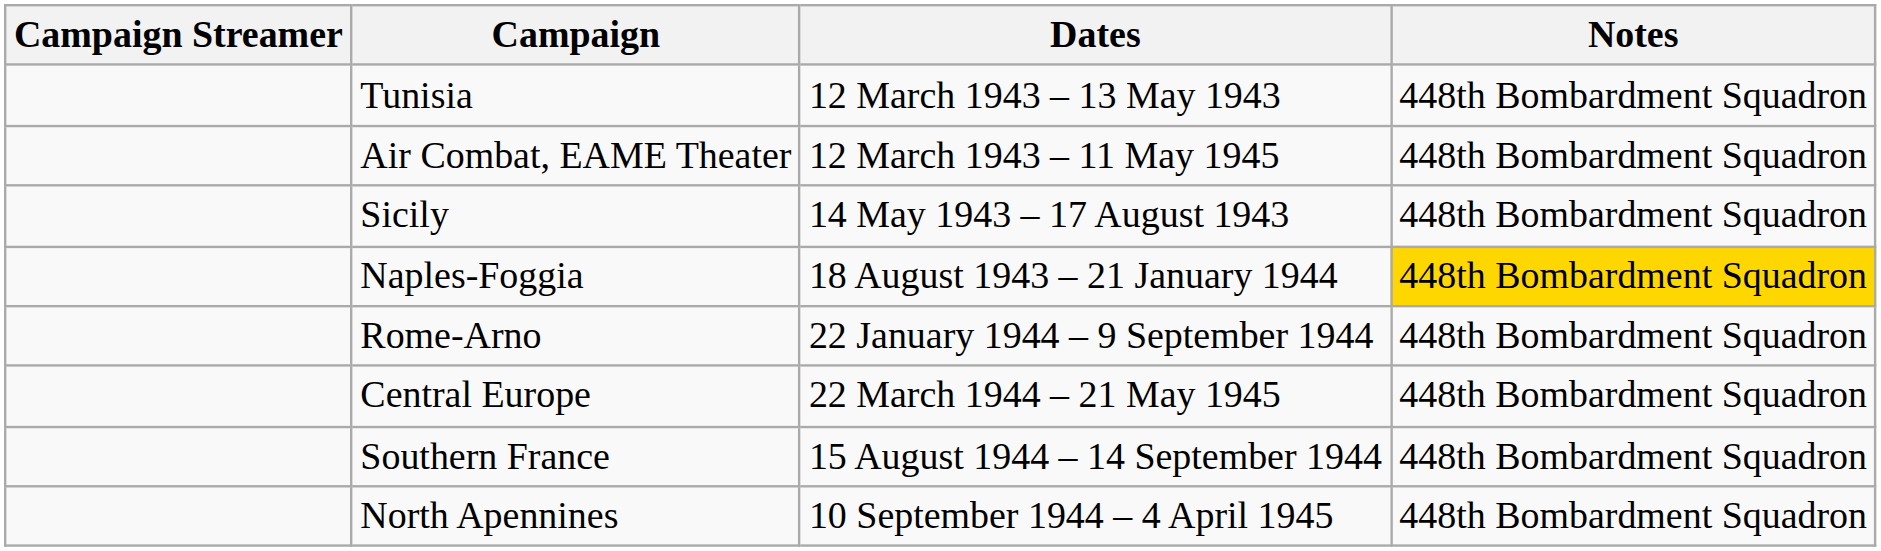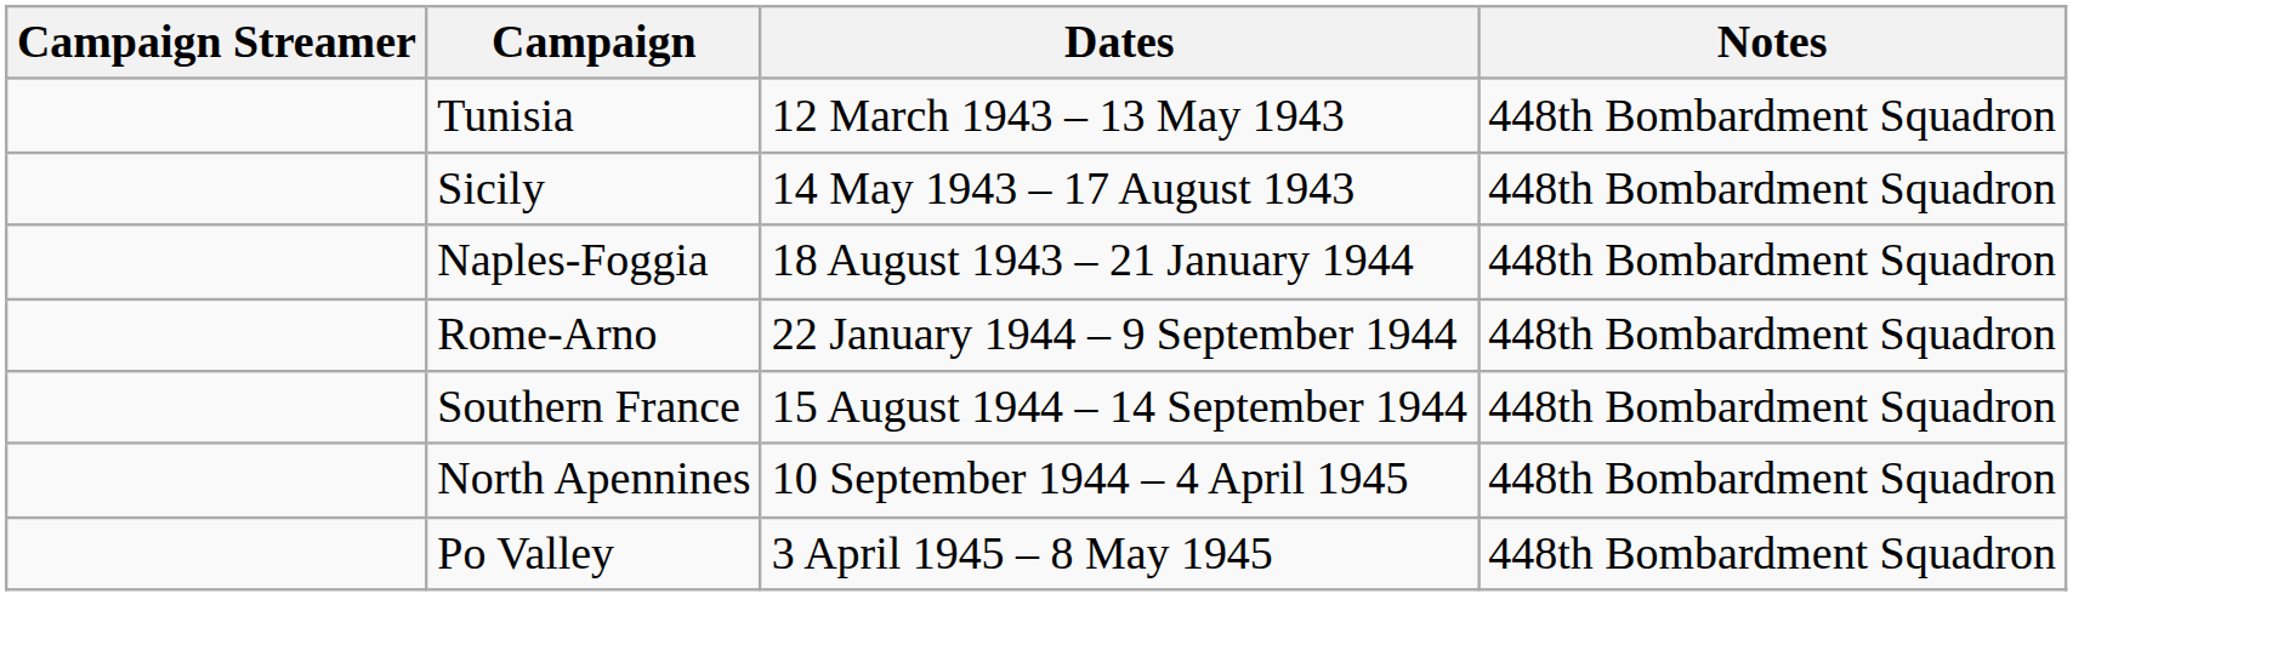 <table class="wikitable">
 <tr style="background:#efefef;">
 <th>Campaign Streamer</th>
 <th>Campaign</th>
 <th>Dates</th>
 <th>Notes</th>
 </tr>
 <tr>
 <td></td>
 <td>Tunisia</td>
 <td>12 March 1943 – 13 May 1943</td>
 <td>448th Bombardment Squadron</td>
 </tr>
 <tr>
 <td></td>
-<td>Air Combat, EAME Theater</td>
-<td>12 March 1943 – 11 May 1945</td>
-<td>448th Bombardment Squadron</td>
-</tr>
-<tr>
-<td></td>
 <td>Sicily</td>
 <td>14 May 1943 – 17 August 1943</td>
 <td>448th Bombardment Squadron</td>
 </tr>
 <tr>
 <td></td>
 <td>Naples-Foggia</td>
 <td>18 August 1943 – 21 January 1944</td>
-<td style="background: gold;">448th Bombardment Squadron</td>
+<td>448th Bombardment Squadron</td>
 </tr>
 <tr>
 <td></td>
 <td>Rome-Arno</td>
 <td>22 January 1944 – 9 September 1944</td>
-<td>448th Bombardment Squadron</td>
-</tr>
-<tr>
-<td></td>
-<td>Central Europe</td>
-<td>22 March 1944 – 21 May 1945</td>
 <td>448th Bombardment Squadron</td>
 </tr>
 <tr>
 <td></td>
 <td>Southern France</td>
 <td>15 August 1944 – 14 September 1944</td>
 <td>448th Bombardment Squadron</td>
 </tr>
 <tr>
 <td></td>
 <td>North Apennines</td>
 <td>10 September 1944 – 4 April 1945</td>
 <td>448th Bombardment Squadron</td>
 </tr>
+<tr>
+<td></td>
+<td>Po Valley</td>
+<td>3 April 1945 – 8 May 1945</td>
+<td>448th Bombardment Squadron</td>
+</tr>
 </table>
